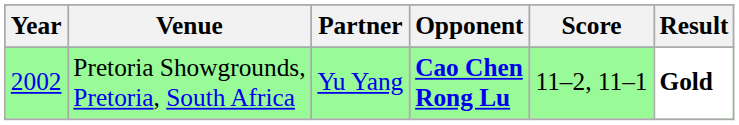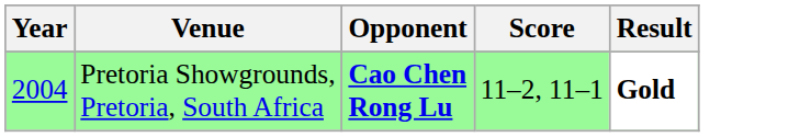 <table class="sortable wikitable" style="font-size: 90%;">
 <tr>
 <th>Year</th>
 <th>Venue</th>
-<th>Partner</th>
 <th>Opponent</th>
 <th>Score</th>
 <th>Result</th>
 </tr>
 <tr style="background:#98FB98">
-<td align="center"><a href='#'>2002</a></td>
+<td align="center"><a href='#'>2004</a></td>
 <td align="left">Pretoria Showgrounds,<br><a href='#'>Pretoria</a>, <a href='#'>South Africa</a></td>
-<td align="left"> <a href='#'>Yu Yang</a></td>
 <td align="left"><strong> <a href='#'>Cao Chen</a> <br>  <a href='#'>Rong Lu</a></strong></td>
 <td align="left">11–2, 11–1</td>
 <td style="text-align:left; background:white"> <strong>Gold</strong></td>
 </tr>
 </table>
